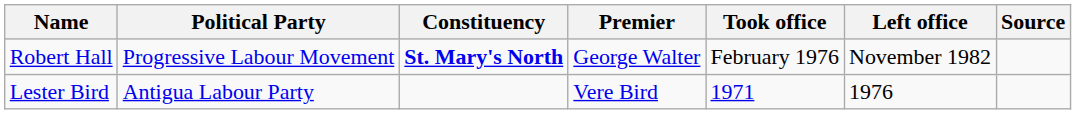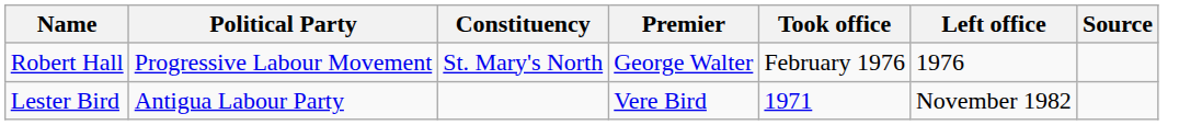 <table class="wikitable">
 <tr>
 <th>Name</th>
 <th>Political Party</th>
 <th>Constituency</th>
 <th>Premier</th>
 <th>Took office</th>
 <th>Left office</th>
 <th>Source</th>
 </tr>
 <tr>
 <td><a href='#'>Robert Hall</a></td>
 <td><a href='#'>Progressive Labour Movement</a></td>
-<td><strong><a href='#'>St. Mary's North</a></strong></td>
+<td><a href='#'>St. Mary's North</a></td>
 <td><a href='#'>George Walter</a></td>
 <td>February 1976</td>
-<td>November 1982</td>
+<td>1976</td>
 <td></td>
 </tr>
 <tr>
 <td><a href='#'>Lester Bird</a></td>
 <td><a href='#'>Antigua Labour Party</a></td>
 <td></td>
 <td><a href='#'>Vere Bird</a></td>
 <td><a href='#'>1971</a></td>
-<td>1976</td>
+<td>November 1982</td>
 <td></td>
 </tr>
 </table>
